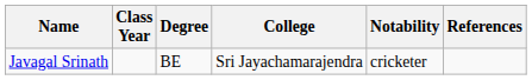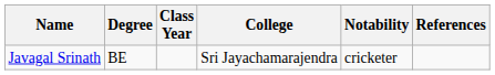 <table class="wikitable">
 <tr>
 <th>Name</th>
+<th>Degree</th>
 <th>Class<br>Year</th>
-<th>Degree</th>
 <th>College</th>
 <th>Notability</th>
 <th>References</th>
 </tr>
 <tr>
 <td><a href='#'>Javagal Srinath</a></td>
+<td>BE</td>
 <td></td>
-<td>BE</td>
 <td>Sri Jayachamarajendra</td>
 <td>cricketer</td>
 <td></td>
 </tr>
 </table>
